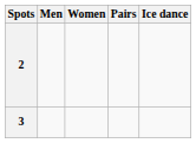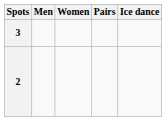 <table class="wikitable unsortable" style="text-align:left;">
 <tr>
 <th scope="col">Spots</th>
 <th scope="col">Men</th>
 <th scope="col">Women</th>
 <th scope="col">Pairs</th>
 <th scope="col">Ice dance</th>
 </tr>
 <tr>
+<th scope="row">3</th>
+<td valign="top"><br></td>
+<td valign="top"><br></td>
+<td valign="top"><br></td>
+<td valign="top"><br><br></td>
+</tr>
+<tr>
 <th scope="row">2</th>
 <td valign="top"><br><br><br><br></td>
 <td valign="top"><br><br><br><br><br><br></td>
 <td valign="top"><br><br><br><br></td>
 <td valign="top"><br><br><br><br><br><br></td>
 </tr>
-<tr>
-<th scope="row">3</th>
-<td valign="top"><br></td>
-<td valign="top"><br></td>
-<td valign="top"><br></td>
-<td valign="top"><br><br></td>
-</tr>
 </table>
